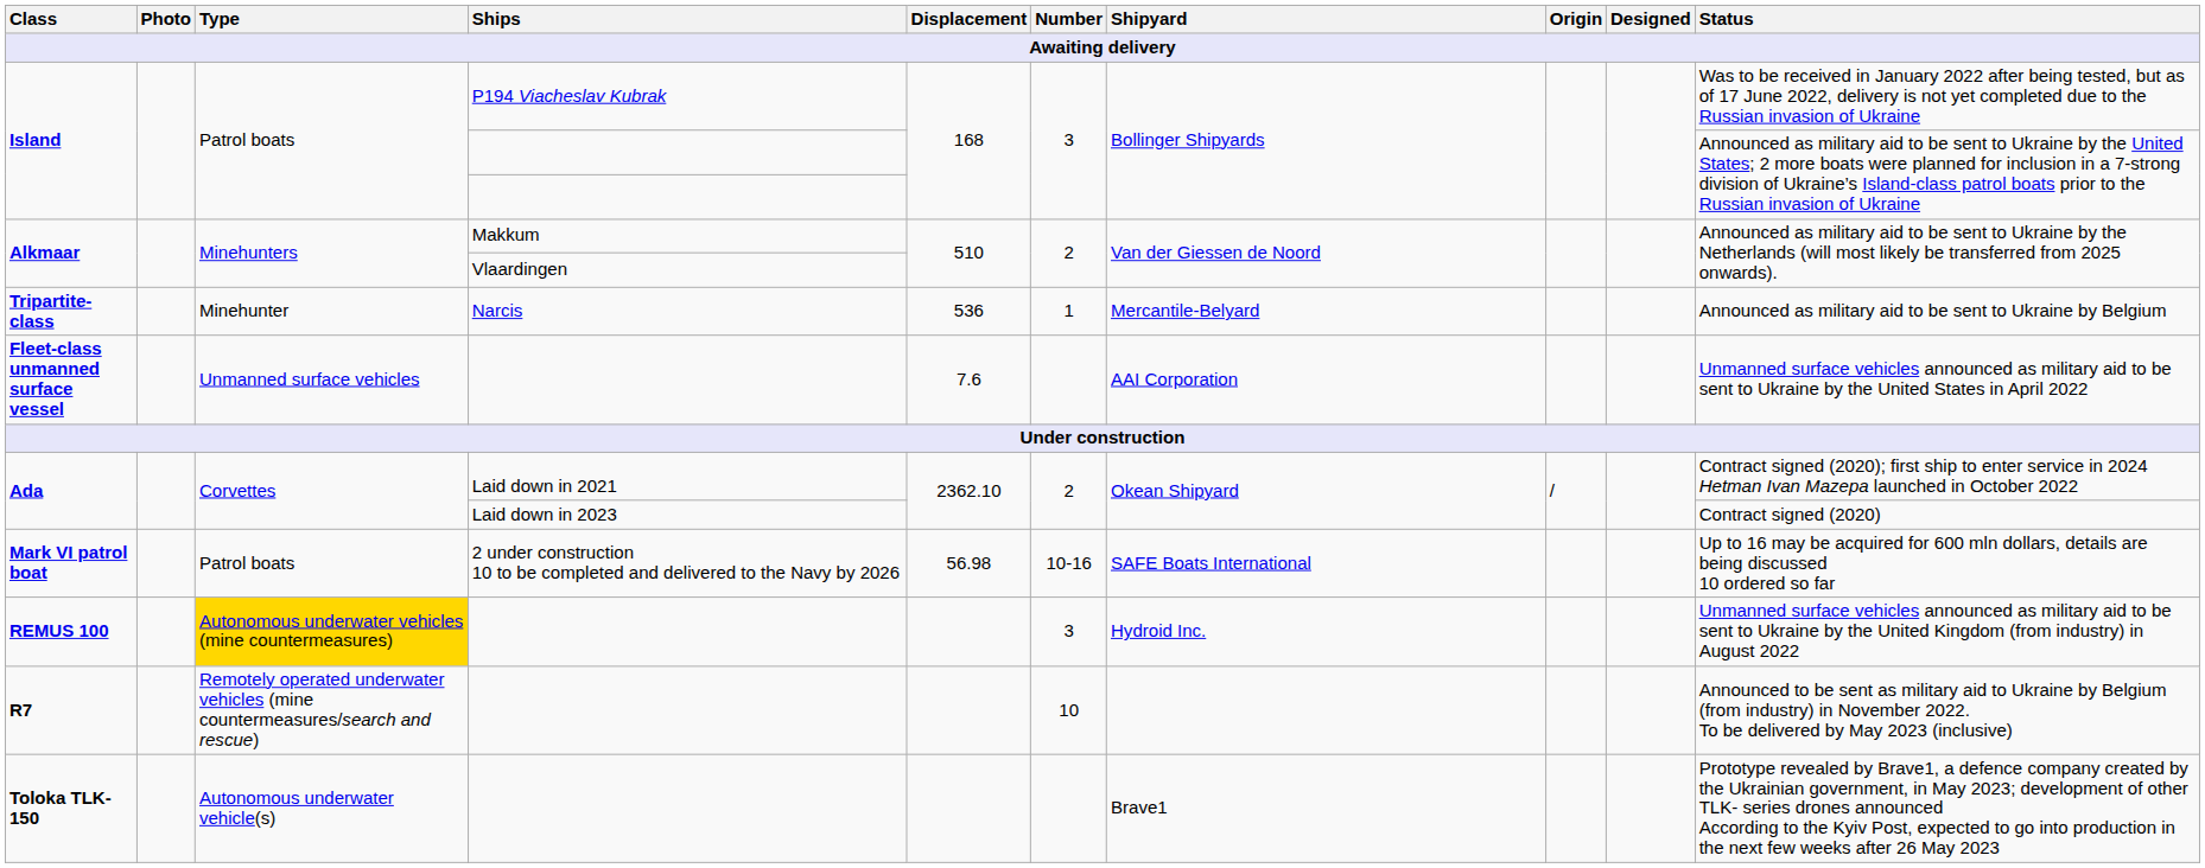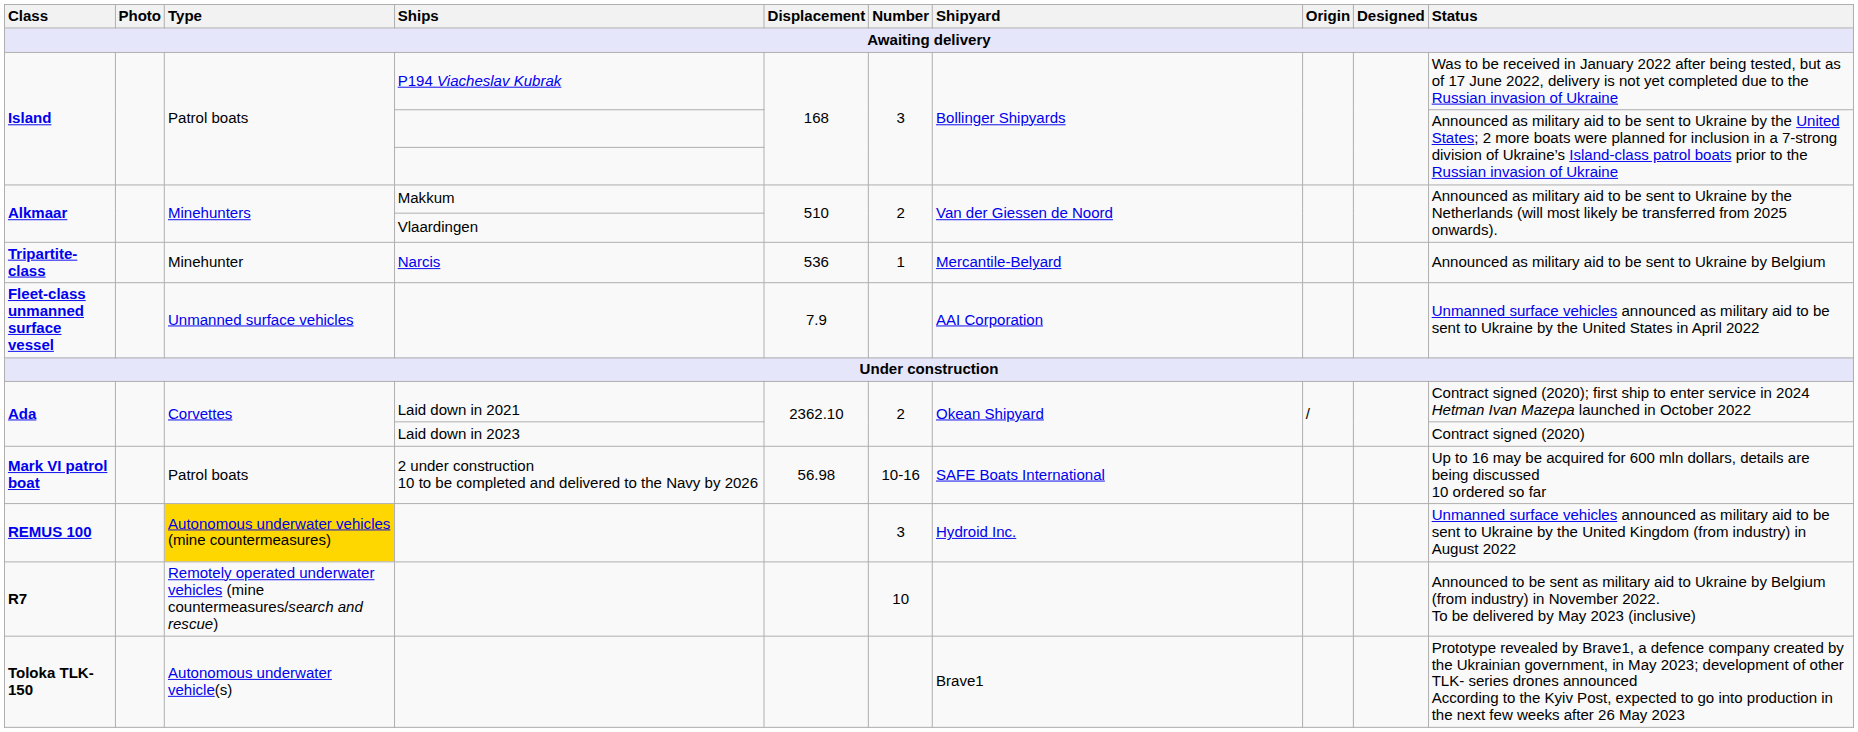 <table class="wikitable">
 <tr>
 <th style="text-align:left;">Class</th>
 <th style="text-align:left;">Photo</th>
 <th style="text-align:left;">Type</th>
 <th style="text-align:left; width:20%;">Ships</th>
 <th style="text-align:left;">Displacement</th>
 <th style="text-align:left;">Number</th>
 <th style="text-align:left; width:20%;">Shipyard</th>
 <th style="text-align:left;">Origin</th>
 <th style="text-align:left;">Designed</th>
 <th style="text-align:left; width:23%;">Status</th>
 </tr>
 <tr>
 <th colspan="10" style="background: lavender;">Awaiting delivery</th>
 </tr>
 <tr>
 <td rowspan=3><strong><a href='#'>Island</a></strong></td>
 <td rowspan=3></td>
 <td rowspan=3>Patrol boats</td>
 <td><a href='#'>P194 <em>Viacheslav Kubrak</em></a></td>
 <td rowspan=3 style="text-align:center;">168</td>
 <td rowspan=3 style="text-align:center;">3</td>
 <td rowspan=3><a href='#'>Bollinger Shipyards</a></td>
 <td rowspan=3></td>
 <td rowspan=3></td>
 <td>Was to be received in January 2022 after being tested, but as of 17 June 2022, delivery is not yet completed due to the <a href='#'>Russian invasion of Ukraine</a></td>
 </tr>
 <tr>
 <td></td>
 <td rowspan=2>Announced as military aid to be sent to Ukraine by the <a href='#'>United States</a>; 2 more boats were planned for inclusion in a 7-strong division of Ukraine’s <a href='#'>Island-class patrol boats</a> prior to the <a href='#'>Russian invasion of Ukraine</a></td>
 </tr>
 <tr>
 <td></td>
 </tr>
 <tr>
 <td rowspan=2><strong><a href='#'>Alkmaar</a></strong></td>
 <td rowspan=2></td>
 <td rowspan=2><a href='#'>Minehunters</a></td>
 <td>Makkum</td>
 <td rowspan=2 style="text-align:center;">510</td>
 <td rowspan="2" style="text-align: center;">2</td>
 <td rowspan=2><a href='#'>Van der Giessen de Noord</a></td>
 <td rowspan=2></td>
 <td rowspan=2></td>
 <td rowspan=2>Announced as military aid to be sent to Ukraine by the Netherlands (will most likely be transferred from 2025 onwards).</td>
 </tr>
 <tr>
 <td>Vlaardingen</td>
 </tr>
 <tr>
 <td><strong><a href='#'>Tripartite-class</a></strong></td>
 <td></td>
 <td>Minehunter</td>
 <td><a href='#'>Narcis</a></td>
 <td style="text-align:center;">536</td>
 <td style="text-align:center;">1</td>
 <td><a href='#'>Mercantile-Belyard</a></td>
 <td></td>
 <td></td>
 <td>Announced as military aid to be sent to Ukraine by Belgium </td>
 </tr>
 <tr>
 <td><strong><a href='#'>Fleet-class unmanned surface vessel</a></strong></td>
 <td></td>
 <td><a href='#'>Unmanned surface vehicles</a></td>
 <td></td>
-<td style="text-align:center;">7.6</td>
+<td style="text-align:center;">7.9</td>
 <td></td>
 <td><a href='#'>AAI Corporation</a></td>
 <td></td>
 <td></td>
 <td><a href='#'>Unmanned surface vehicles</a> announced as military aid to be sent to Ukraine by the United States in April 2022</td>
 </tr>
 <tr>
 <th colspan="10" style="background: lavender;">Under construction</th>
 </tr>
 <tr>
 <td rowspan=2><strong><a href='#'>Ada</a></strong></td>
 <td rowspan=2></td>
 <td rowspan=2><a href='#'>Corvettes</a></td>
 <td> <br> Laid down in 2021</td>
 <td rowspan=2 style="text-align:center;">2362.10</td>
 <td rowspan="2" style="text-align: center;">2</td>
 <td rowspan=2><a href='#'>Okean Shipyard</a></td>
 <td rowspan=2>/</td>
 <td rowspan=2></td>
 <td>Contract signed (2020); first ship to enter service in 2024 <br> <em>Hetman Ivan Mazepa</em> launched in October 2022</td>
 </tr>
 <tr>
 <td> Laid down in 2023</td>
 <td>Contract signed (2020)</td>
 </tr>
 <tr>
 <td><strong><a href='#'>Mark VI patrol boat</a></strong></td>
 <td></td>
 <td>Patrol boats</td>
 <td>2 under construction <br> 10 to be completed and delivered to the Navy by 2026</td>
 <td style="text-align:center;">56.98</td>
 <td style="text-align: center;">10-16</td>
 <td><a href='#'>SAFE Boats International</a></td>
 <td></td>
 <td></td>
 <td>Up to 16 may be acquired for 600 mln dollars, details are being discussed <br> 10 ordered so far</td>
 </tr>
 <tr>
 <td><strong><a href='#'>REMUS 100</a></strong></td>
 <td></td>
 <td style="background: gold;"><a href='#'>Autonomous underwater vehicles</a> (mine countermeasures)</td>
 <td></td>
 <td></td>
 <td style="text-align:center;">3</td>
 <td><a href='#'>Hydroid Inc.</a></td>
 <td></td>
 <td></td>
 <td><a href='#'>Unmanned surface vehicles</a> announced as military aid to be sent to Ukraine by the United Kingdom (from industry) in August 2022</td>
 </tr>
 <tr>
 <td><strong>R7</strong></td>
 <td></td>
 <td><a href='#'>Remotely operated underwater vehicles</a> (mine countermeasures/<em>search and rescue</em>)</td>
 <td></td>
 <td></td>
 <td style="text-align:center;">10</td>
 <td></td>
 <td></td>
 <td></td>
 <td>Announced to be sent as military aid to Ukraine by Belgium (from industry) in November 2022. <br> To be delivered by May 2023 (inclusive)</td>
 </tr>
 <tr>
 <td><strong>Toloka TLK-150</strong></td>
 <td></td>
 <td><a href='#'>Autonomous underwater vehicle</a>(s)</td>
 <td></td>
 <td></td>
 <td></td>
 <td>Brave1</td>
 <td></td>
 <td></td>
 <td>Prototype revealed by Brave1, a defence company created by the Ukrainian government, in May 2023; development of other TLK- series drones announced <br> According to the Kyiv Post, expected to go into production in the next few weeks after 26 May 2023</td>
 </tr>
 </table>
